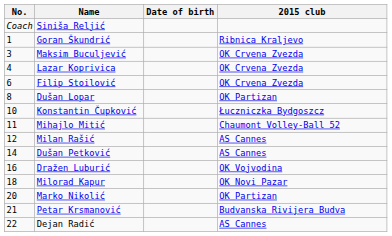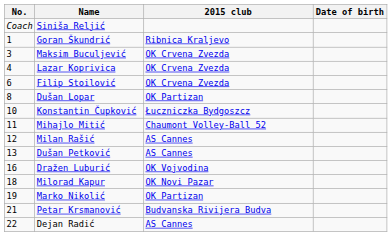 <table class=wikitable sortable style=font-size:100%; text-align:center;>
 <tr>
 <th>No.</th>
 <th style=width:12em>Name</th>
+<th style=width:19em>2015 club</th>
 <th style=width:8em>Date of birth</th>
-<th style=width:19em>2015 club</th>
 </tr>
 <tr>
 <td><em>Coach</em></td>
 <td><a href='#'>Siniša Reljić</a></td>
 <td></td>
 <td></td>
 </tr>
 <tr>
 <td>1</td>
 <td><a href='#'>Goran Škundrić</a></td>
+<td> <a href='#'>Ribnica Kraljevo</a></td>
 <td></td>
-<td> <a href='#'>Ribnica Kraljevo</a></td>
 </tr>
 <tr>
 <td>3</td>
 <td><a href='#'>Maksim Buculjević</a></td>
+<td> <a href='#'>OK Crvena Zvezda</a></td>
 <td></td>
-<td> <a href='#'>OK Crvena Zvezda</a></td>
 </tr>
 <tr>
 <td>4</td>
 <td><a href='#'>Lazar Koprivica</a></td>
+<td> <a href='#'>OK Crvena Zvezda</a></td>
 <td></td>
-<td> <a href='#'>OK Crvena Zvezda</a></td>
 </tr>
 <tr>
 <td>6</td>
 <td><a href='#'>Filip Stoilović</a></td>
+<td> <a href='#'>OK Crvena Zvezda</a></td>
 <td></td>
-<td> <a href='#'>OK Crvena Zvezda</a></td>
 </tr>
 <tr>
 <td>8</td>
 <td><a href='#'>Dušan Lopar</a></td>
+<td> <a href='#'>OK Partizan</a></td>
 <td></td>
-<td> <a href='#'>OK Partizan</a></td>
 </tr>
 <tr>
 <td>10</td>
 <td><a href='#'>Konstantin Čupković</a></td>
+<td> <a href='#'>Łuczniczka Bydgoszcz</a></td>
 <td></td>
-<td> <a href='#'>Łuczniczka Bydgoszcz</a></td>
 </tr>
 <tr>
 <td>11</td>
 <td><a href='#'>Mihajlo Mitić</a></td>
+<td> <a href='#'>Chaumont Volley-Ball 52</a></td>
 <td></td>
-<td> <a href='#'>Chaumont Volley-Ball 52</a></td>
 </tr>
 <tr>
 <td>12</td>
 <td><a href='#'>Milan Rašić</a></td>
+<td> <a href='#'>AS Cannes</a></td>
 <td></td>
-<td> <a href='#'>AS Cannes</a></td>
 </tr>
 <tr>
-<td>14</td>
+<td>13</td>
 <td><a href='#'>Dušan Petković</a></td>
+<td> <a href='#'>AS Cannes</a></td>
 <td></td>
-<td> <a href='#'>AS Cannes</a></td>
 </tr>
 <tr>
 <td>16</td>
 <td><a href='#'>Dražen Luburić</a></td>
+<td> <a href='#'>OK Vojvodina</a></td>
 <td></td>
-<td> <a href='#'>OK Vojvodina</a></td>
 </tr>
 <tr>
 <td>18</td>
 <td><a href='#'>Milorad Kapur</a></td>
+<td> <a href='#'>OK Novi Pazar</a></td>
 <td></td>
-<td> <a href='#'>OK Novi Pazar</a></td>
 </tr>
 <tr>
-<td>20</td>
+<td>19</td>
 <td><a href='#'>Marko Nikolić</a></td>
+<td> <a href='#'>OK Partizan</a></td>
 <td></td>
-<td> <a href='#'>OK Partizan</a></td>
 </tr>
 <tr>
 <td>21</td>
 <td><a href='#'>Petar Krsmanović</a></td>
+<td> <a href='#'>Budvanska Rivijera Budva</a></td>
 <td></td>
-<td> <a href='#'>Budvanska Rivijera Budva</a></td>
 </tr>
 <tr>
 <td>22</td>
 <td>Dejan Radić</td>
+<td> <a href='#'>AS Cannes</a></td>
 <td></td>
-<td> <a href='#'>AS Cannes</a></td>
 </tr>
 </table>
